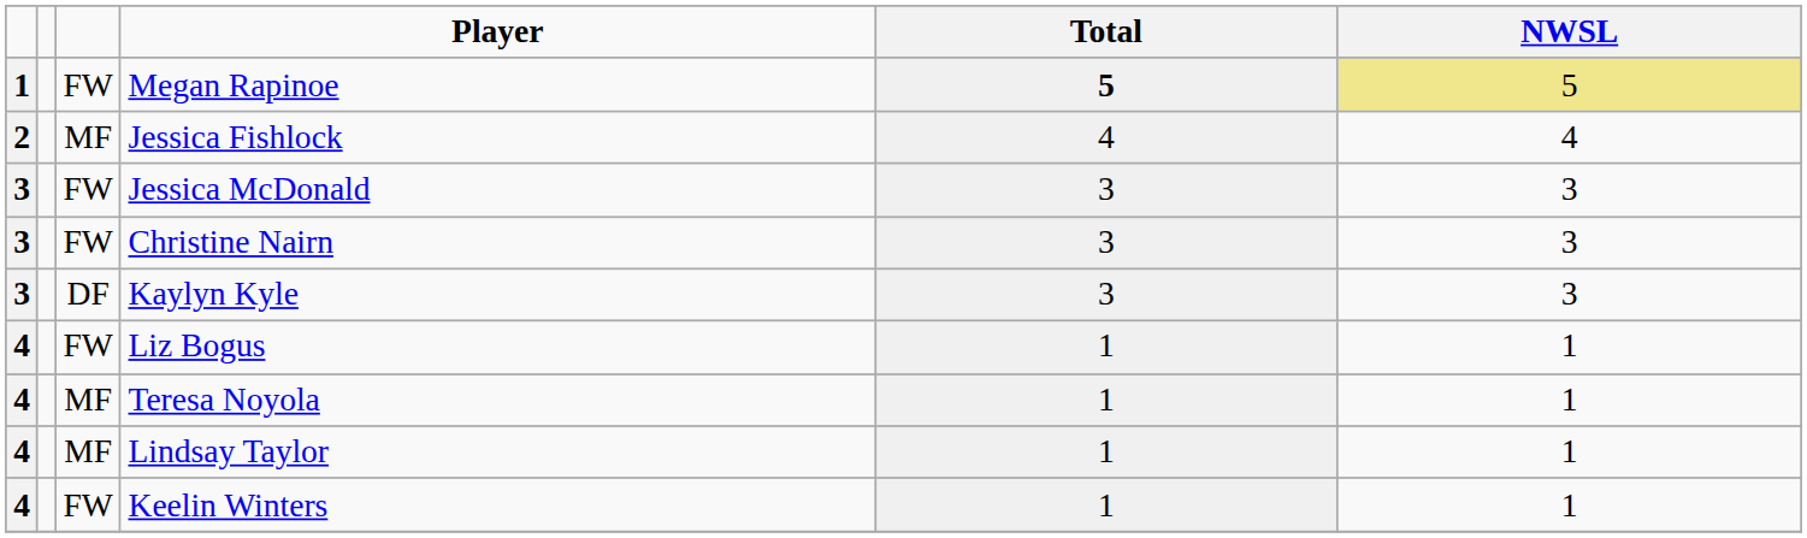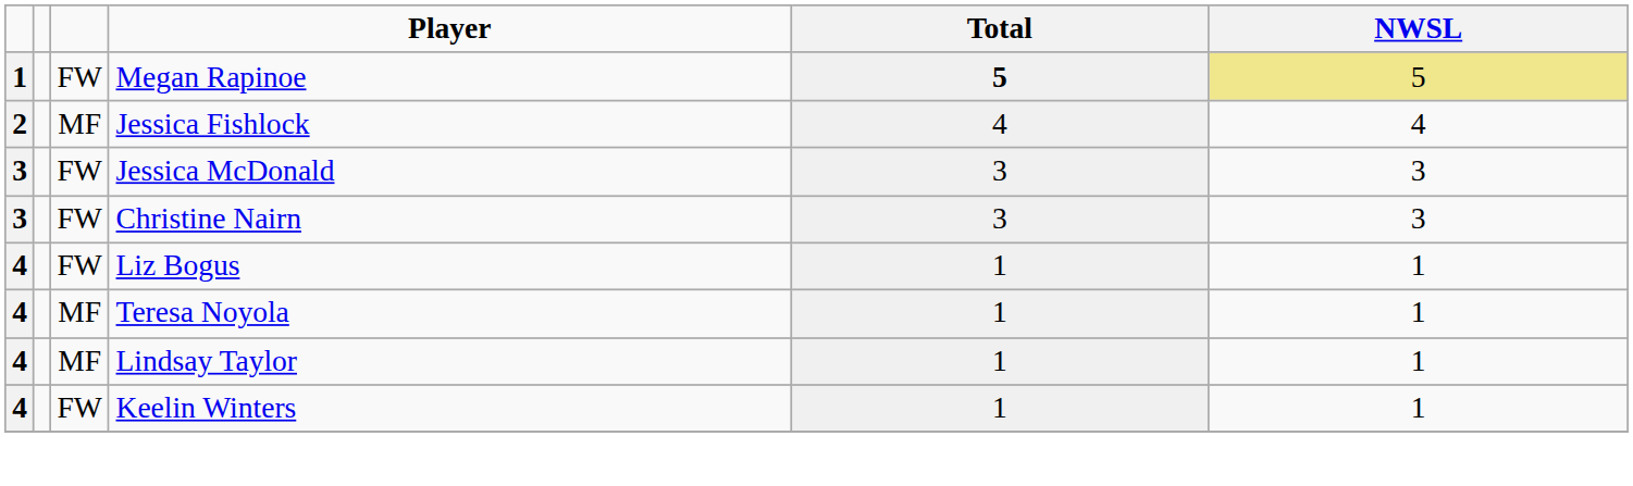 <table class="wikitable" style="text-align:center;">
 <tr>
 <td style="width:1%;"><strong></strong></td>
 <td style="width:1%;"><strong></strong></td>
 <td style="width:1%;"><strong></strong></td>
 <td style="width:42%;"><strong>Player</strong></td>
 <th width=80>Total</th>
 <th width=80><a href='#'>NWSL</a></th>
 </tr>
 <tr>
 <th>1</th>
 <td></td>
 <td>FW</td>
 <td style="text-align: left;"><a href='#'>Megan Rapinoe</a></td>
 <td style="background: #F0F0F0;"><strong>5</strong></td>
 <td style="background: khaki;">5</td>
 </tr>
 <tr>
 <th>2</th>
 <td></td>
 <td>MF</td>
 <td style="text-align: left;"><a href='#'>Jessica Fishlock</a></td>
 <td style="background: #F0F0F0;">4</td>
 <td>4</td>
 </tr>
 <tr>
 <th>3</th>
 <td></td>
 <td>FW</td>
 <td style="text-align: left;"><a href='#'>Jessica McDonald</a></td>
 <td style="background: #F0F0F0;">3</td>
 <td>3</td>
 </tr>
 <tr>
 <th>3</th>
 <td></td>
 <td>FW</td>
 <td style="text-align: left;"><a href='#'>Christine Nairn</a></td>
 <td style="background: #F0F0F0;">3</td>
 <td>3</td>
 </tr>
 <tr>
-<th>3</th>
-<td></td>
-<td>DF</td>
-<td style="text-align: left;"><a href='#'>Kaylyn Kyle</a></td>
-<td style="background: #F0F0F0;">3</td>
-<td>3</td>
-</tr>
-<tr>
 <th>4</th>
 <td></td>
 <td>FW</td>
 <td style="text-align: left;"><a href='#'>Liz Bogus</a></td>
 <td style="background: #F0F0F0;">1</td>
 <td>1</td>
 </tr>
 <tr>
 <th>4</th>
 <td></td>
 <td>MF</td>
 <td style="text-align: left;"><a href='#'>Teresa Noyola</a></td>
 <td style="background: #F0F0F0;">1</td>
 <td>1</td>
 </tr>
 <tr>
 <th>4</th>
 <td></td>
 <td>MF</td>
 <td style="text-align: left;"><a href='#'>Lindsay Taylor</a></td>
 <td style="background: #F0F0F0;">1</td>
 <td>1</td>
 </tr>
 <tr>
 <th>4</th>
 <td></td>
 <td>FW</td>
 <td style="text-align: left;"><a href='#'>Keelin Winters</a></td>
 <td style="background: #F0F0F0;">1</td>
 <td>1</td>
 </tr>
 <tr>
 </tr>
 </table>
